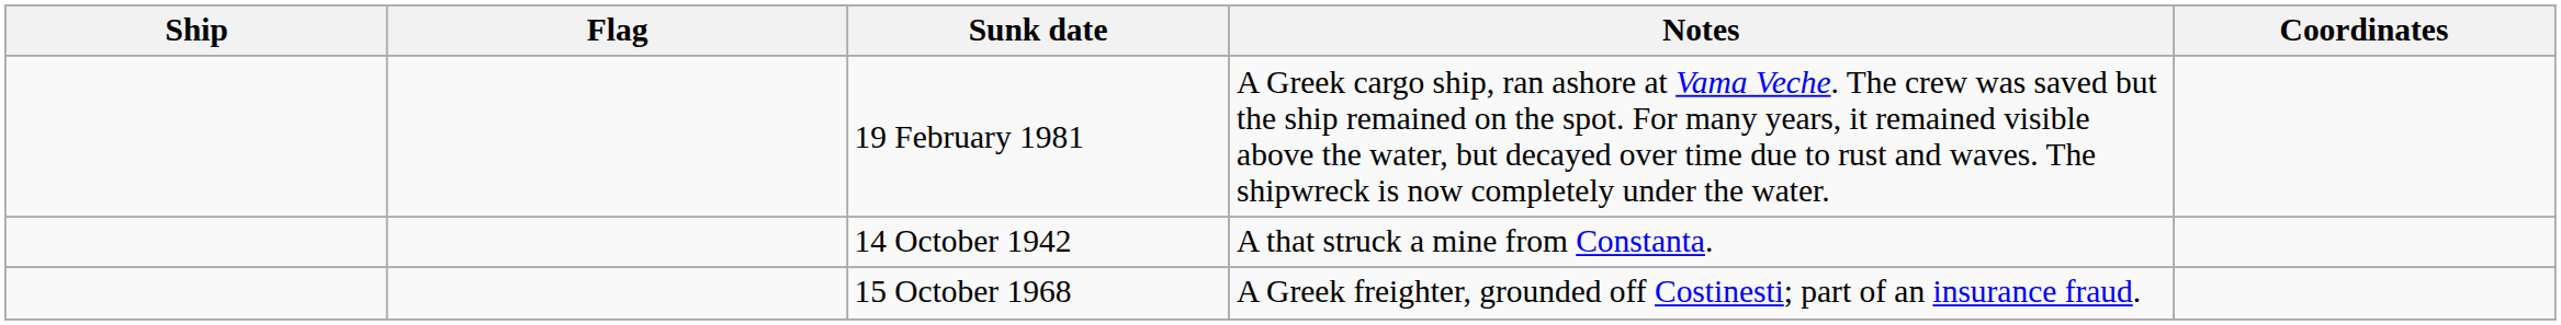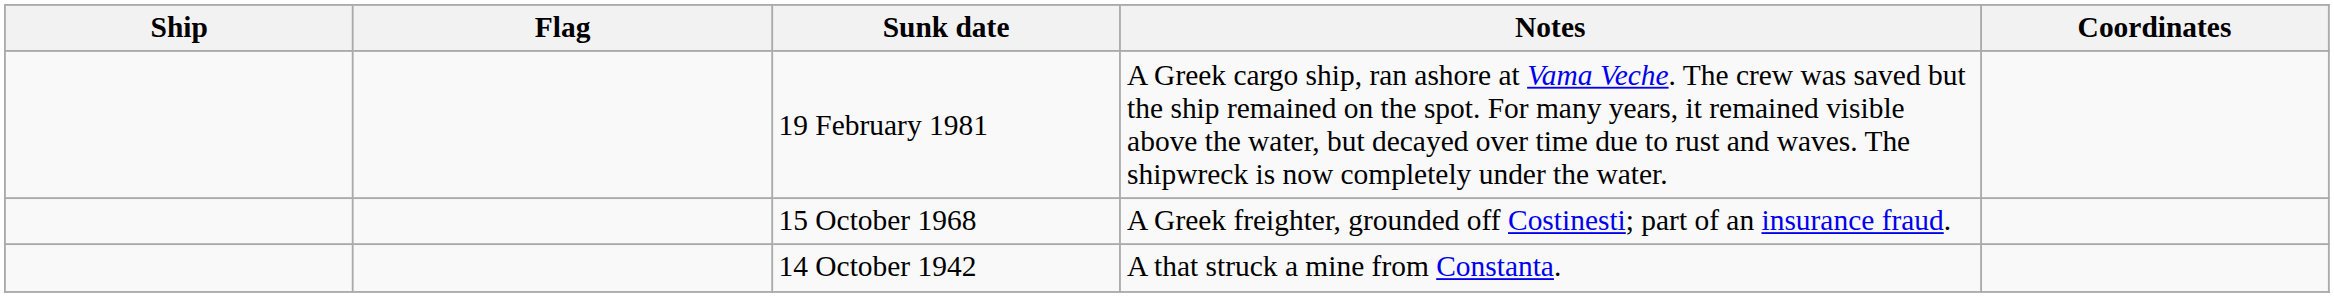 <table class=wikitable | style = "width:100%">
 <tr>
 <th style="width:15%">Ship</th>
 <th style="width:18%">Flag</th>
 <th style="width:15%">Sunk date</th>
 <th style="width:37%">Notes</th>
 <th style="width:15%">Coordinates</th>
 </tr>
 <tr>
 <td></td>
 <td></td>
 <td>19 February 1981</td>
 <td>A Greek cargo ship, ran ashore at <em><a href='#'>Vama Veche</a></em>. The crew was saved but the ship remained on the spot. For many years, it remained visible above the water, but decayed over time due to rust and waves. The shipwreck is now completely under the water.</td>
 <td></td>
 </tr>
 <tr>
 <td></td>
 <td></td>
-<td>14 October 1942</td>
-<td>A  that struck a mine  from <a href='#'>Constanta</a>.</td>
+<td>15 October 1968</td>
+<td>A Greek freighter, grounded off <a href='#'>Costinesti</a>; part of an <a href='#'>insurance fraud</a>.</td>
 <td></td>
 </tr>
 <tr>
 <td></td>
 <td></td>
-<td>15 October 1968</td>
-<td>A Greek freighter, grounded off <a href='#'>Costinesti</a>; part of an <a href='#'>insurance fraud</a>.</td>
+<td>14 October 1942</td>
+<td>A  that struck a mine  from <a href='#'>Constanta</a>.</td>
 <td></td>
 </tr>
 </table>
